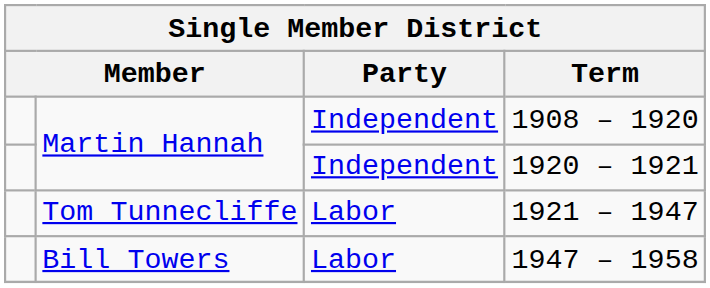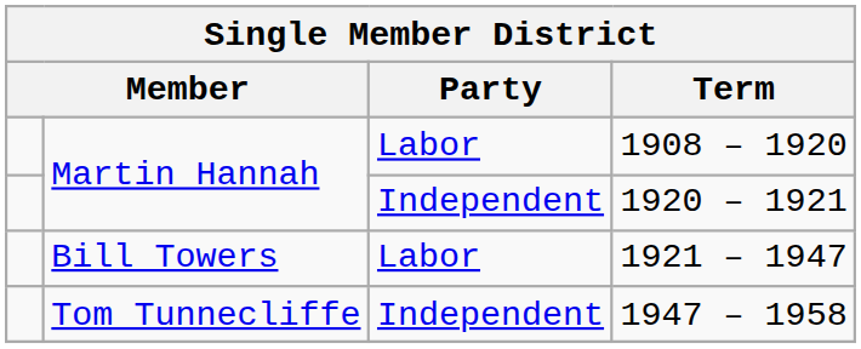 <table class="wikitable">
 <tr>
 <th colspan=4>Single Member District</th>
 </tr>
 <tr>
 <th colspan="2">Member</th>
 <th>Party</th>
 <th>Term</th>
 </tr>
 <tr>
 <td> </td>
 <td rowspan="2"><a href='#'>Martin Hannah</a></td>
-<td><a href='#'>Independent</a></td>
+<td><a href='#'>Labor</a></td>
 <td>1908 – 1920</td>
 </tr>
 <tr>
 <td> </td>
 <td><a href='#'>Independent</a></td>
 <td>1920 – 1921</td>
 </tr>
 <tr>
 <td> </td>
-<td><a href='#'>Tom Tunnecliffe</a></td>
+<td><a href='#'>Bill Towers</a></td>
 <td><a href='#'>Labor</a></td>
 <td>1921 – 1947</td>
 </tr>
 <tr>
 <td> </td>
-<td><a href='#'>Bill Towers</a></td>
-<td><a href='#'>Labor</a></td>
+<td><a href='#'>Tom Tunnecliffe</a></td>
+<td><a href='#'>Independent</a></td>
 <td>1947 – 1958</td>
 </tr>
 <tr>
 </tr>
 </table>
